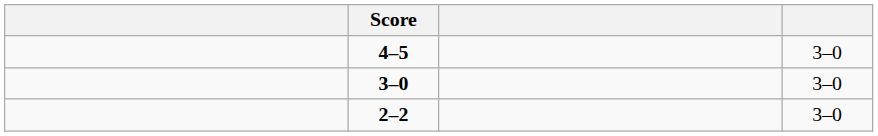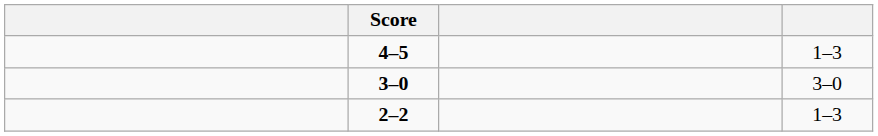 <table class="wikitable" style="text-align: center; ">
 <tr>
 <th align="right" width="270"></th>
 <th width="65">Score</th>
 <th align="left" width="270"></th>
 <th width="65"></th>
 </tr>
 <tr>
 <td align="left"></td>
 <td><strong>4–5</strong></td>
 <td align="left"><strong></strong></td>
-<td>3–0 <strong></strong></td>
+<td>1–3 <strong></strong></td>
 </tr>
 <tr>
 <td align="left"><strong></strong></td>
 <td><strong>3–0</strong></td>
 <td align="left"></td>
 <td>3–0 <strong></strong></td>
 </tr>
 <tr>
 <td align="left"></td>
 <td><strong>2–2</strong></td>
 <td align="left"><strong></strong></td>
-<td>3–0 <strong></strong></td>
+<td>1–3 <strong></strong></td>
 </tr>
 </table>
